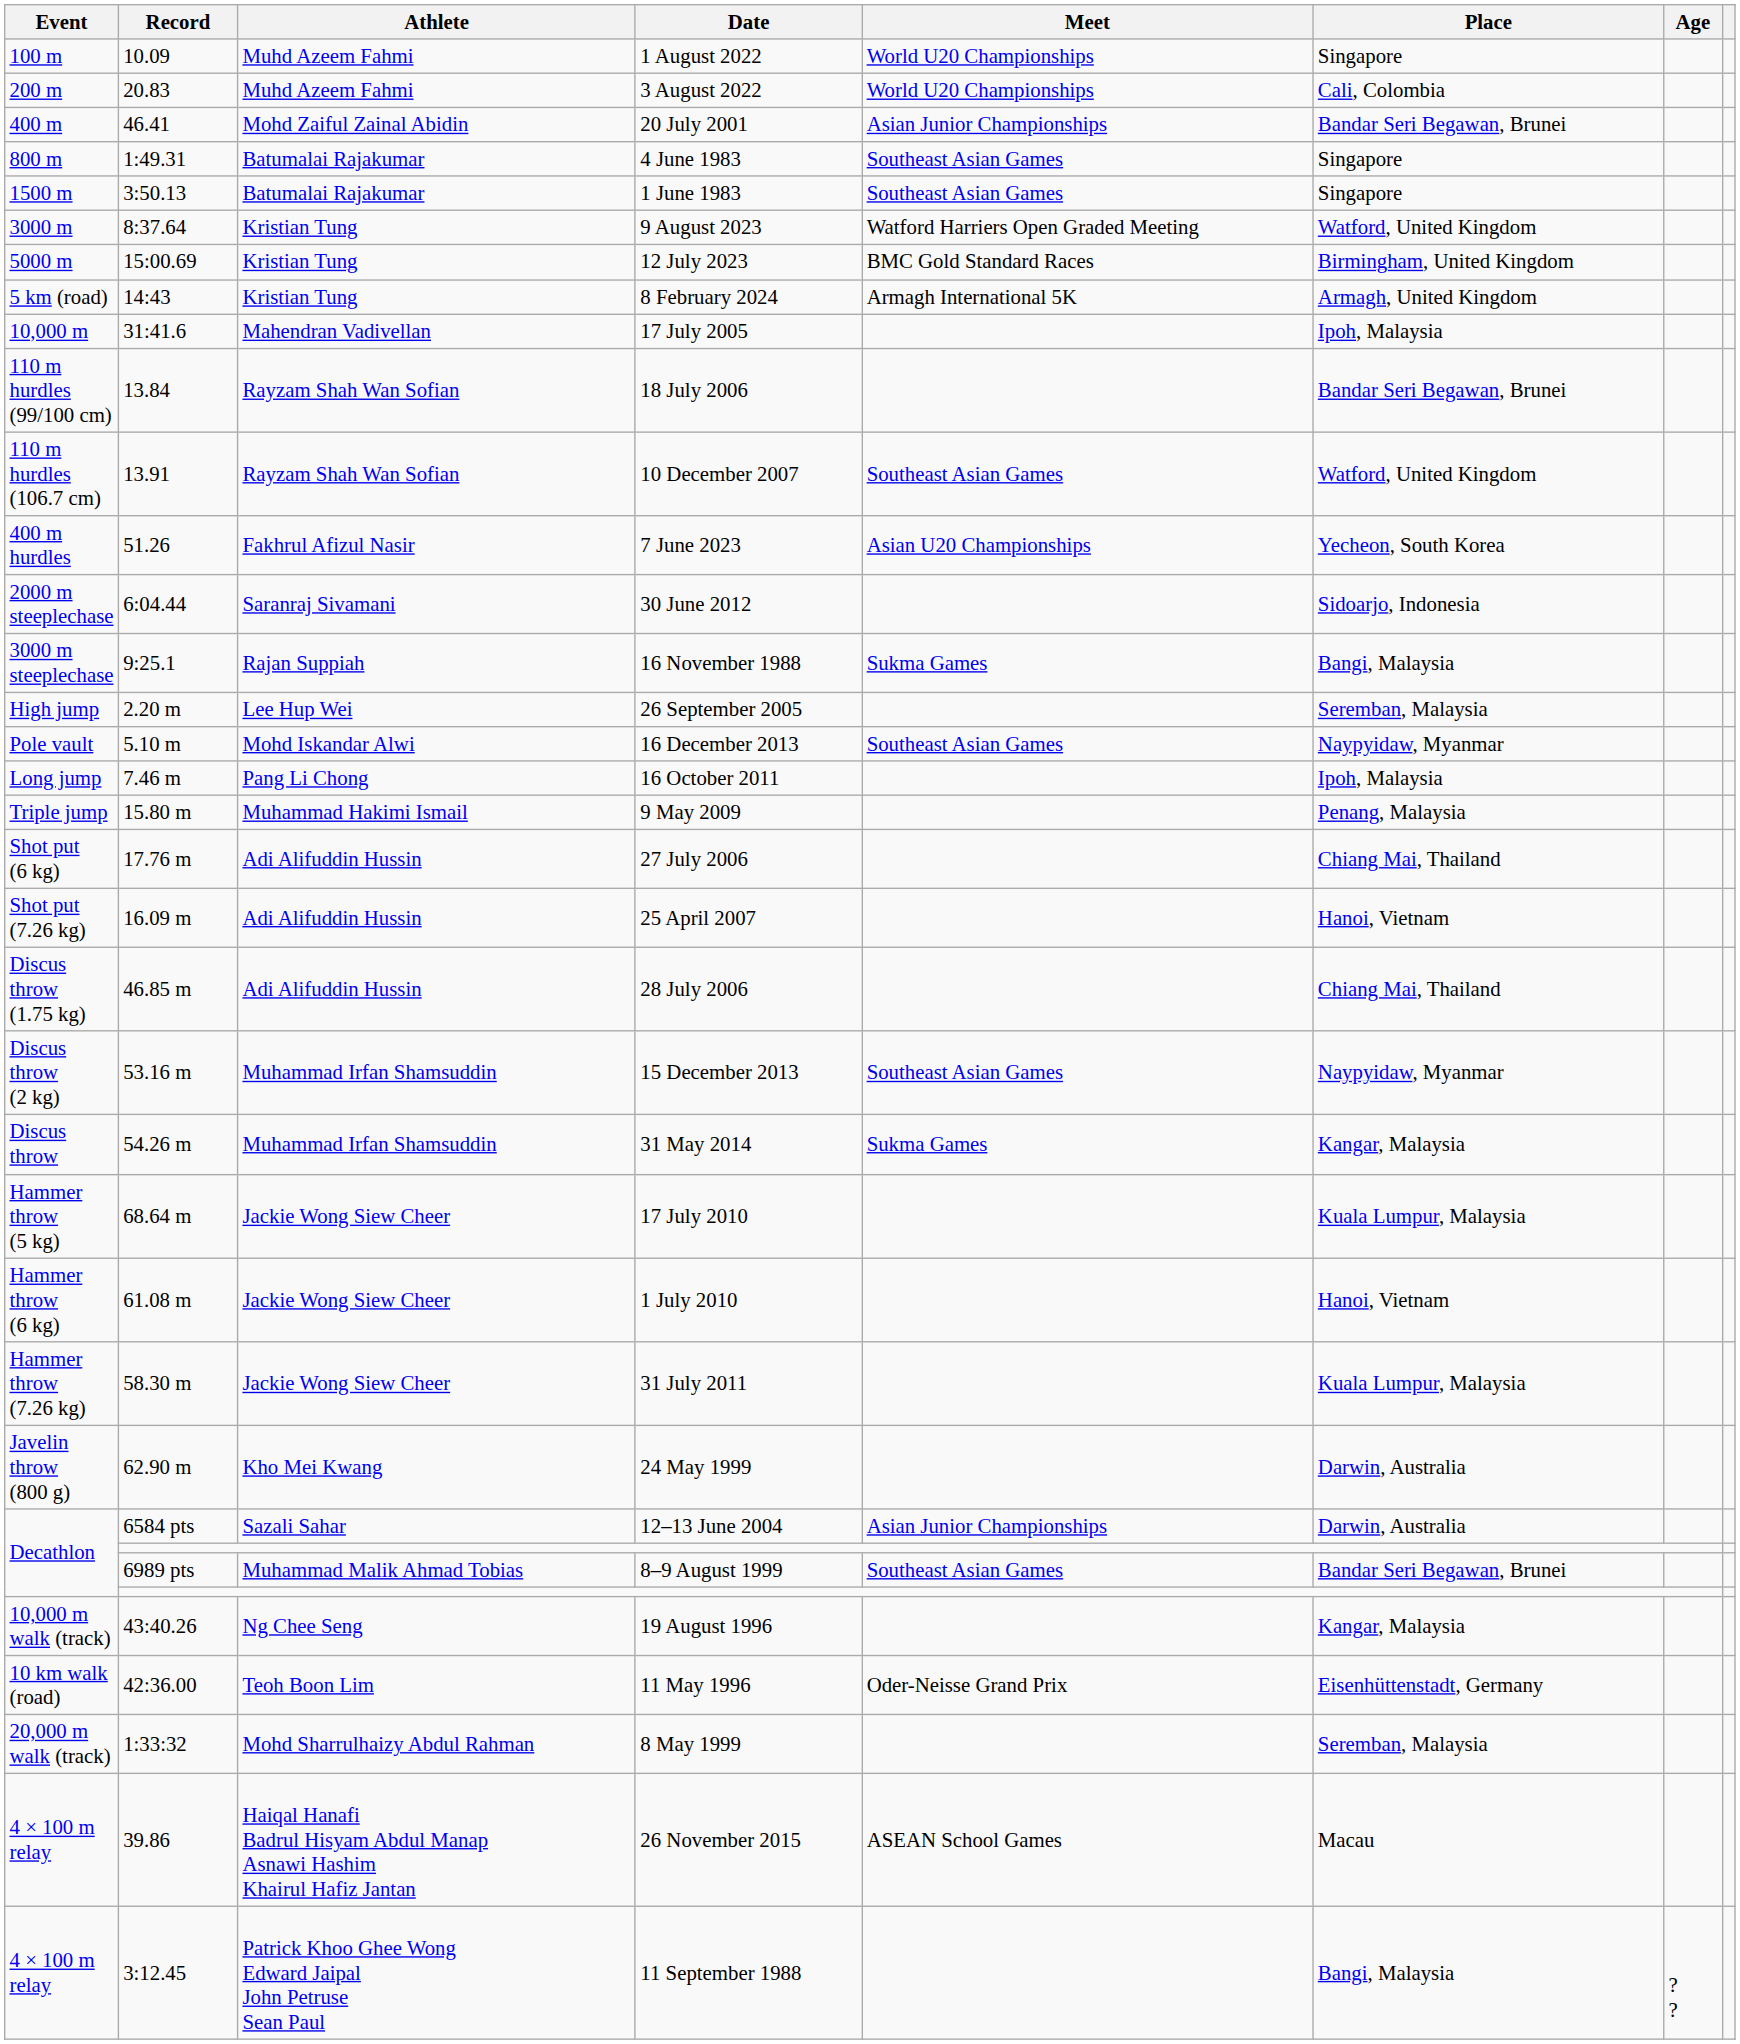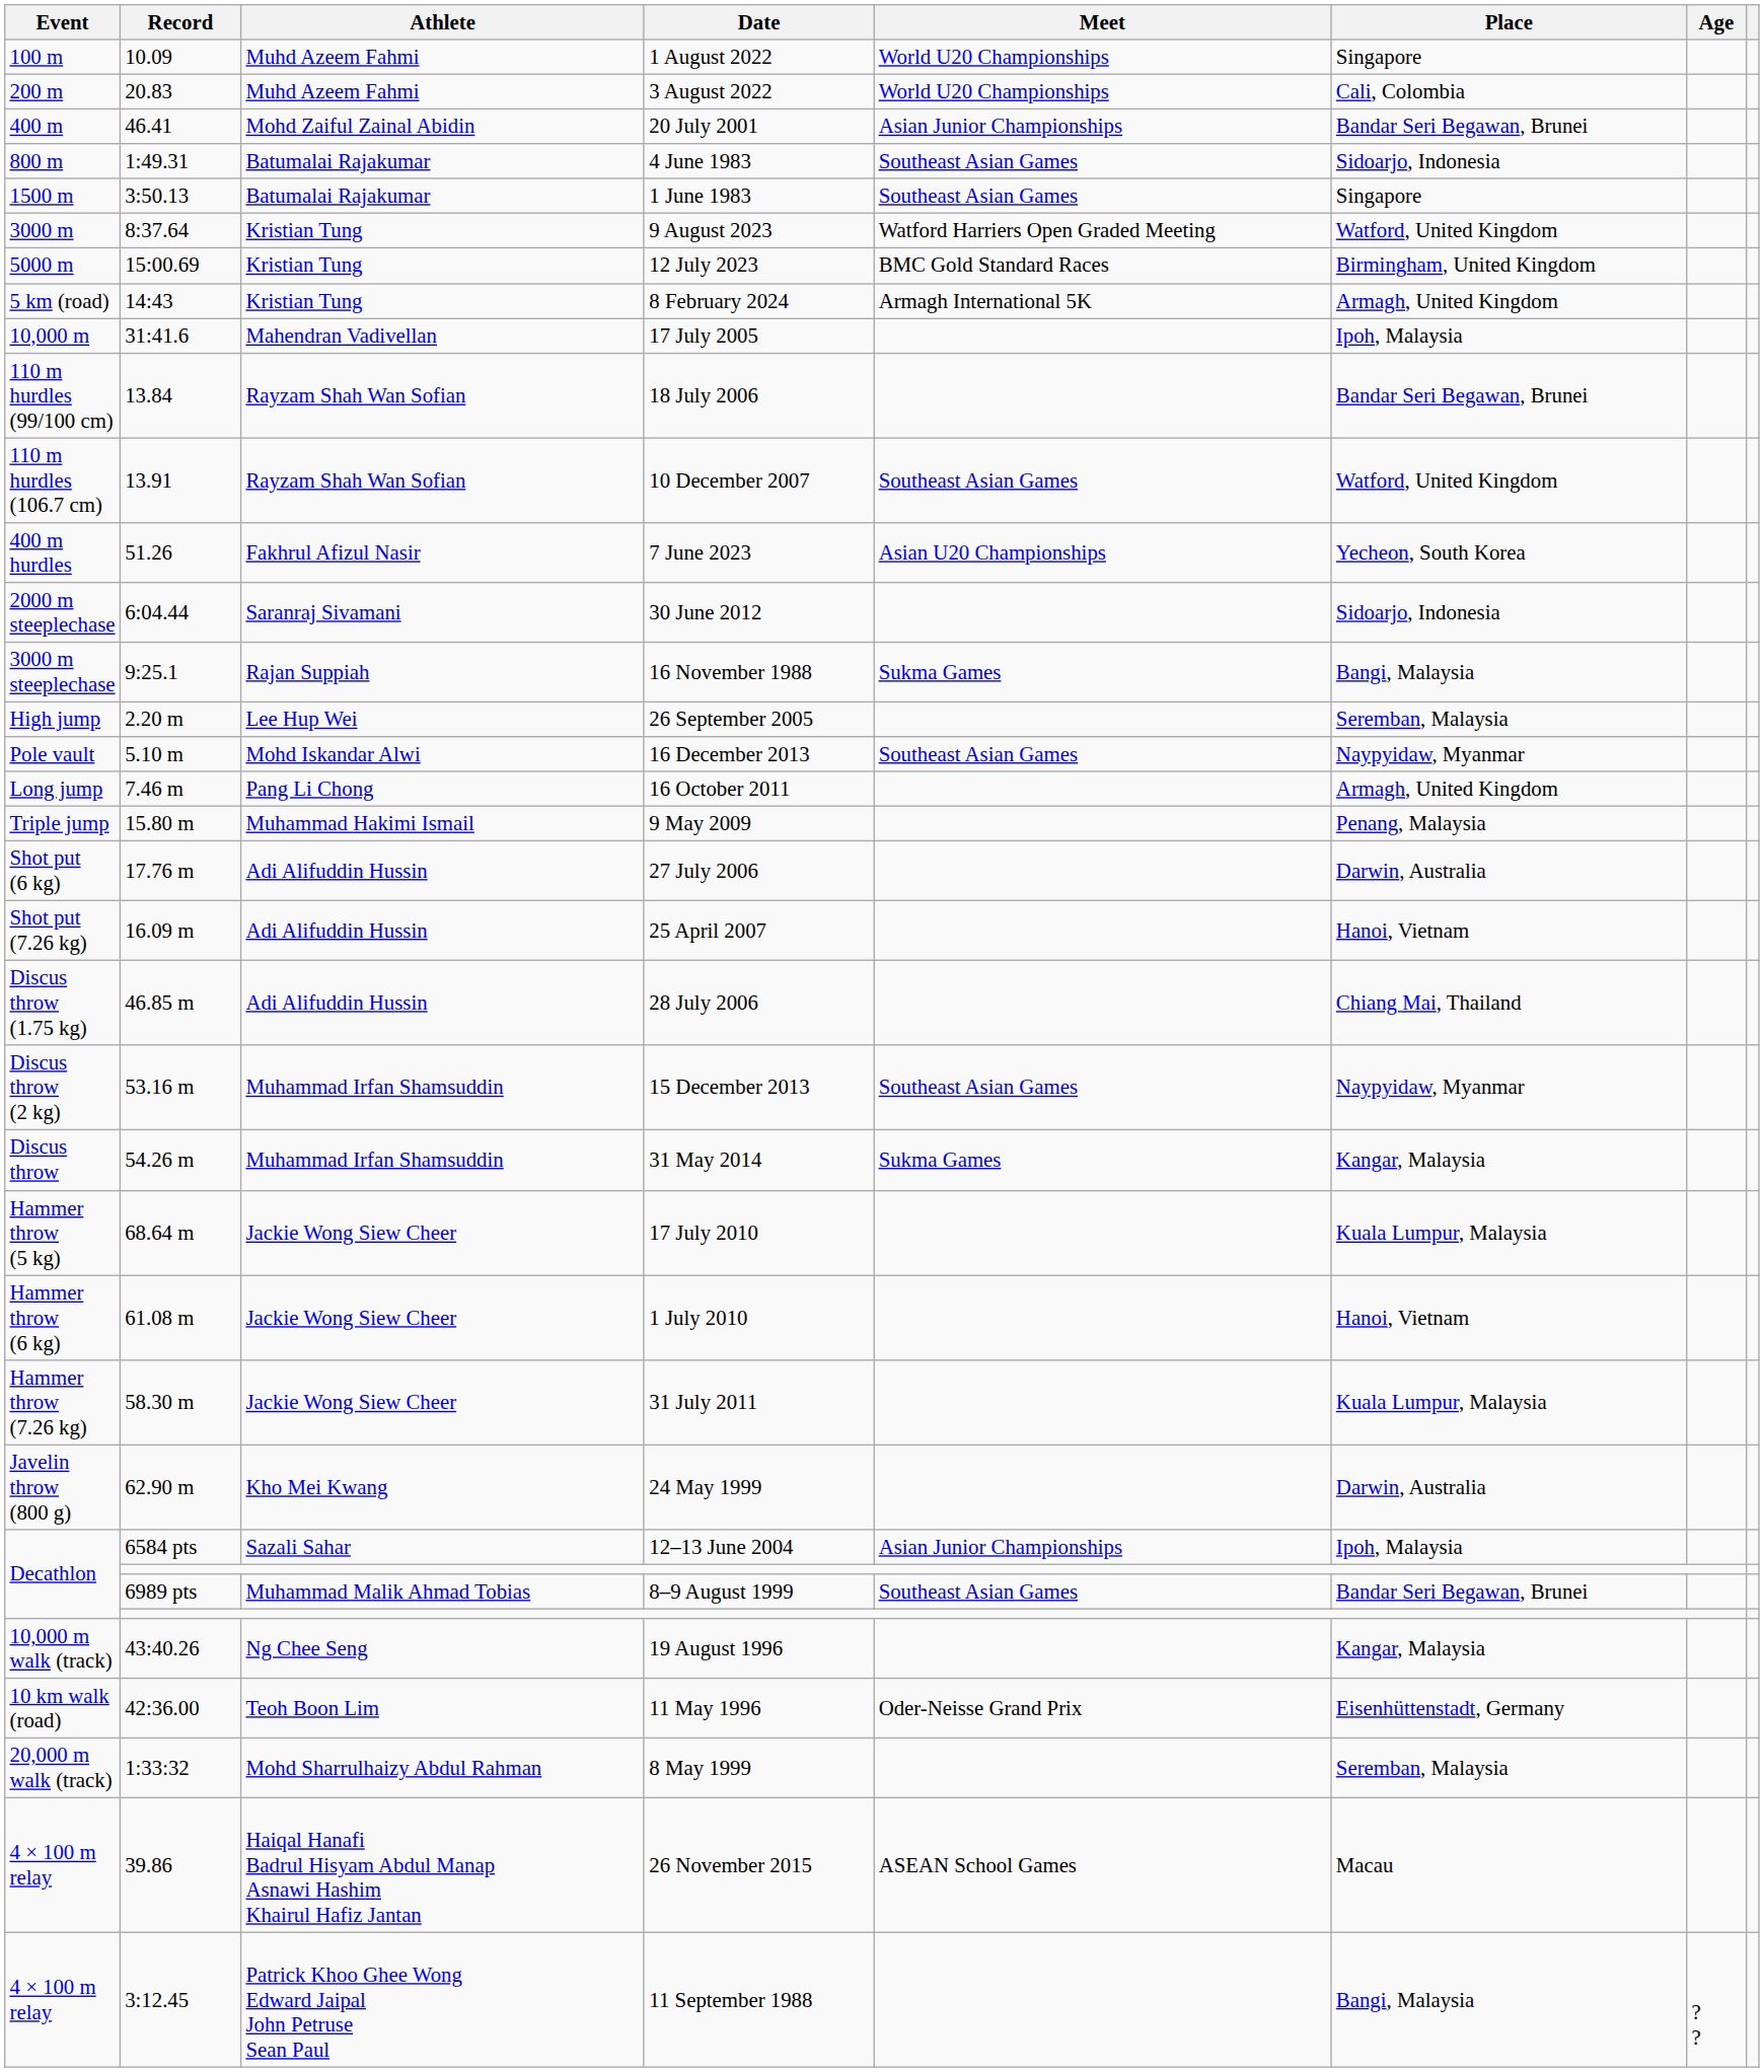 <table class="wikitable" style="font-size:95%; width: 100%;">
 <tr>
 <th width=50>Event</th>
 <th width=80>Record</th>
 <th>Athlete</th>
 <th>Date</th>
 <th>Meet</th>
 <th>Place</th>
 <th>Age</th>
 <th></th>
 </tr>
 <tr>
 <td><a href='#'>100 m</a></td>
 <td>10.09  </td>
 <td><a href='#'>Muhd Azeem Fahmi</a></td>
 <td>1 August 2022</td>
 <td><a href='#'>World U20 Championships</a></td>
 <td>Singapore</td>
 <td></td>
 <td></td>
 </tr>
 <tr>
 <td><a href='#'>200 m</a></td>
 <td>20.83  </td>
 <td><a href='#'>Muhd Azeem Fahmi</a></td>
 <td>3 August 2022</td>
 <td><a href='#'>World U20 Championships</a></td>
 <td><a href='#'>Cali</a>, Colombia</td>
 <td></td>
 <td></td>
 </tr>
 <tr>
 <td><a href='#'>400 m</a></td>
 <td>46.41</td>
 <td><a href='#'>Mohd Zaiful Zainal Abidin</a></td>
 <td>20 July 2001</td>
 <td><a href='#'>Asian Junior Championships</a></td>
 <td><a href='#'>Bandar Seri Begawan</a>, Brunei</td>
 <td></td>
 <td></td>
 </tr>
 <tr>
 <td><a href='#'>800 m</a></td>
 <td>1:49.31</td>
 <td><a href='#'>Batumalai Rajakumar</a></td>
 <td>4 June 1983</td>
 <td><a href='#'>Southeast Asian Games</a></td>
-<td>Singapore</td>
+<td><a href='#'>Sidoarjo</a>, Indonesia</td>
 <td></td>
 <td></td>
 </tr>
 <tr>
 <td><a href='#'>1500 m</a></td>
 <td>3:50.13</td>
 <td><a href='#'>Batumalai Rajakumar</a></td>
 <td>1 June 1983</td>
 <td><a href='#'>Southeast Asian Games</a></td>
 <td>Singapore</td>
 <td></td>
 <td></td>
 </tr>
 <tr>
 <td><a href='#'>3000 m</a></td>
 <td>8:37.64</td>
 <td><a href='#'>Kristian Tung</a></td>
 <td>9 August 2023</td>
 <td>Watford Harriers Open Graded Meeting</td>
 <td><a href='#'>Watford</a>, United Kingdom</td>
 <td></td>
 <td></td>
 </tr>
 <tr>
 <td><a href='#'>5000 m</a></td>
 <td>15:00.69</td>
 <td><a href='#'>Kristian Tung</a></td>
 <td>12 July 2023</td>
 <td>BMC Gold Standard Races</td>
 <td><a href='#'>Birmingham</a>, United Kingdom</td>
 <td></td>
 <td></td>
 </tr>
 <tr>
 <td><a href='#'>5 km</a> (road)</td>
 <td>14:43</td>
 <td><a href='#'>Kristian Tung</a></td>
 <td>8 February 2024</td>
 <td>Armagh International 5K</td>
 <td><a href='#'>Armagh</a>, United Kingdom</td>
 <td></td>
 <td></td>
 </tr>
 <tr>
 <td><a href='#'>10,000 m</a></td>
 <td>31:41.6 </td>
 <td><a href='#'>Mahendran Vadivellan</a></td>
 <td>17 July 2005</td>
 <td></td>
 <td><a href='#'>Ipoh</a>, Malaysia</td>
 <td></td>
 <td></td>
 </tr>
 <tr>
 <td><a href='#'>110 m hurdles</a> (99/100 cm)</td>
 <td>13.84</td>
 <td><a href='#'>Rayzam Shah Wan Sofian</a></td>
 <td>18 July 2006</td>
 <td></td>
 <td><a href='#'>Bandar Seri Begawan</a>, Brunei</td>
 <td></td>
 <td></td>
 </tr>
 <tr>
 <td><a href='#'>110 m hurdles</a> (106.7 cm)</td>
 <td>13.91</td>
 <td><a href='#'>Rayzam Shah Wan Sofian</a></td>
 <td>10 December 2007</td>
 <td><a href='#'>Southeast Asian Games</a></td>
 <td><a href='#'>Watford</a>, United Kingdom</td>
 <td></td>
 <td></td>
 </tr>
 <tr>
 <td><a href='#'>400 m hurdles</a></td>
 <td>51.26</td>
 <td><a href='#'>Fakhrul Afizul Nasir</a></td>
 <td>7 June 2023</td>
 <td><a href='#'>Asian U20 Championships</a></td>
 <td><a href='#'>Yecheon</a>, South Korea</td>
 <td></td>
 <td></td>
 </tr>
 <tr>
 <td><a href='#'>2000 m steeplechase</a></td>
 <td>6:04.44</td>
 <td><a href='#'>Saranraj Sivamani</a></td>
 <td>30 June 2012</td>
 <td></td>
 <td><a href='#'>Sidoarjo</a>, Indonesia</td>
 <td></td>
 <td></td>
 </tr>
 <tr>
 <td><a href='#'>3000 m steeplechase</a></td>
 <td>9:25.1 </td>
 <td><a href='#'>Rajan Suppiah</a></td>
 <td>16 November 1988</td>
 <td><a href='#'>Sukma Games</a></td>
 <td><a href='#'>Bangi</a>, Malaysia</td>
 <td></td>
 <td></td>
 </tr>
 <tr>
 <td><a href='#'>High jump</a></td>
 <td>2.20 m</td>
 <td><a href='#'>Lee Hup Wei</a></td>
 <td>26 September 2005</td>
 <td></td>
 <td><a href='#'>Seremban</a>, Malaysia</td>
 <td></td>
 <td></td>
 </tr>
 <tr>
 <td><a href='#'>Pole vault</a></td>
 <td>5.10 m</td>
 <td><a href='#'>Mohd Iskandar Alwi</a></td>
 <td>16 December 2013</td>
 <td><a href='#'>Southeast Asian Games</a></td>
 <td><a href='#'>Naypyidaw</a>, Myanmar</td>
 <td></td>
 <td></td>
 </tr>
 <tr>
 <td><a href='#'>Long jump</a></td>
 <td>7.46 m</td>
 <td><a href='#'>Pang Li Chong</a></td>
 <td>16 October 2011</td>
 <td></td>
-<td><a href='#'>Ipoh</a>, Malaysia</td>
+<td><a href='#'>Armagh</a>, United Kingdom</td>
 <td></td>
 <td></td>
 </tr>
 <tr>
 <td><a href='#'>Triple jump</a></td>
 <td>15.80 m</td>
 <td><a href='#'>Muhammad Hakimi Ismail</a></td>
 <td>9 May 2009</td>
 <td></td>
 <td><a href='#'>Penang</a>, Malaysia</td>
 <td></td>
 <td></td>
 </tr>
 <tr>
 <td><a href='#'>Shot put</a><br>(6 kg)</td>
 <td>17.76 m</td>
 <td><a href='#'>Adi Alifuddin Hussin</a></td>
 <td>27 July 2006</td>
 <td></td>
-<td><a href='#'>Chiang Mai</a>, Thailand</td>
+<td><a href='#'>Darwin</a>, Australia</td>
 <td></td>
 <td></td>
 </tr>
 <tr>
 <td><a href='#'>Shot put</a><br>(7.26 kg)</td>
 <td>16.09 m</td>
 <td><a href='#'>Adi Alifuddin Hussin</a></td>
 <td>25 April 2007</td>
 <td></td>
 <td><a href='#'>Hanoi</a>, Vietnam</td>
 <td></td>
 <td></td>
 </tr>
 <tr>
 <td><a href='#'>Discus throw</a><br>(1.75 kg)</td>
 <td>46.85 m</td>
 <td><a href='#'>Adi Alifuddin Hussin</a></td>
 <td>28 July 2006</td>
 <td></td>
 <td><a href='#'>Chiang Mai</a>, Thailand</td>
 <td></td>
 <td></td>
 </tr>
 <tr>
 <td><a href='#'>Discus throw</a><br>(2 kg)</td>
 <td>53.16 m</td>
 <td><a href='#'>Muhammad Irfan Shamsuddin</a></td>
 <td>15 December 2013</td>
 <td><a href='#'>Southeast Asian Games</a></td>
 <td><a href='#'>Naypyidaw</a>, Myanmar</td>
 <td></td>
 <td></td>
 </tr>
 <tr>
 <td><a href='#'>Discus throw</a></td>
 <td>54.26 m</td>
 <td><a href='#'>Muhammad Irfan Shamsuddin</a></td>
 <td>31 May 2014</td>
 <td><a href='#'>Sukma Games</a></td>
 <td><a href='#'>Kangar</a>, Malaysia</td>
 <td></td>
 <td></td>
 </tr>
 <tr>
 <td><a href='#'>Hammer throw</a><br>(5 kg)</td>
 <td>68.64 m</td>
 <td><a href='#'>Jackie Wong Siew Cheer</a></td>
 <td>17 July 2010</td>
 <td></td>
 <td><a href='#'>Kuala Lumpur</a>, Malaysia</td>
 <td></td>
 <td></td>
 </tr>
 <tr>
 <td><a href='#'>Hammer throw</a><br>(6 kg)</td>
 <td>61.08 m</td>
 <td><a href='#'>Jackie Wong Siew Cheer</a></td>
 <td>1 July 2010</td>
 <td></td>
 <td><a href='#'>Hanoi</a>, Vietnam</td>
 <td></td>
 <td></td>
 </tr>
 <tr>
 <td><a href='#'>Hammer throw</a><br>(7.26 kg)</td>
 <td>58.30 m</td>
 <td><a href='#'>Jackie Wong Siew Cheer</a></td>
 <td>31 July 2011</td>
 <td></td>
 <td><a href='#'>Kuala Lumpur</a>, Malaysia</td>
 <td></td>
 <td></td>
 </tr>
 <tr>
 <td><a href='#'>Javelin throw</a><br>(800 g)</td>
 <td>62.90 m</td>
 <td><a href='#'>Kho Mei Kwang</a></td>
 <td>24 May 1999</td>
 <td></td>
 <td><a href='#'>Darwin</a>, Australia</td>
 <td></td>
 <td></td>
 </tr>
 <tr>
 <td rowspan=4><a href='#'>Decathlon</a></td>
 <td>6584 pts</td>
 <td><a href='#'>Sazali Sahar</a></td>
 <td>12–13 June 2004</td>
 <td><a href='#'>Asian Junior Championships</a></td>
-<td><a href='#'>Darwin</a>, Australia</td>
+<td><a href='#'>Ipoh</a>, Malaysia</td>
 <td></td>
 <td></td>
 </tr>
 <tr>
 <td colspan=6></td>
 <td></td>
 </tr>
 <tr>
 <td>6989 pts </td>
 <td><a href='#'>Muhammad Malik Ahmad Tobias</a></td>
 <td>8–9 August 1999</td>
 <td><a href='#'>Southeast Asian Games</a></td>
 <td><a href='#'>Bandar Seri Begawan</a>, Brunei</td>
 <td></td>
 <td></td>
 </tr>
 <tr>
 <td colspan=6></td>
 <td></td>
 </tr>
 <tr>
 <td><a href='#'>10,000 m walk</a> (track)</td>
 <td>43:40.26</td>
 <td><a href='#'>Ng Chee Seng</a></td>
 <td>19 August 1996</td>
 <td></td>
 <td><a href='#'>Kangar</a>, Malaysia</td>
 <td></td>
 <td></td>
 </tr>
 <tr>
 <td><a href='#'>10 km walk</a> (road)</td>
 <td>42:36.00</td>
 <td><a href='#'>Teoh Boon Lim</a></td>
 <td>11 May 1996</td>
 <td>Oder-Neisse Grand Prix</td>
 <td><a href='#'>Eisenhüttenstadt</a>, Germany</td>
 <td></td>
 <td></td>
 </tr>
 <tr>
 <td><a href='#'>20,000 m walk</a> (track)</td>
 <td>1:33:32</td>
 <td><a href='#'>Mohd Sharrulhaizy Abdul Rahman</a></td>
 <td>8 May 1999</td>
 <td></td>
 <td><a href='#'>Seremban</a>, Malaysia</td>
 <td></td>
 <td></td>
 </tr>
 <tr>
 <td><a href='#'>4 × 100 m relay</a></td>
 <td>39.86</td>
 <td><br><a href='#'>Haiqal Hanafi</a><br><a href='#'>Badrul Hisyam Abdul Manap</a><br><a href='#'>Asnawi Hashim</a><br><a href='#'>Khairul Hafiz Jantan</a></td>
 <td>26 November 2015</td>
 <td>ASEAN School Games</td>
 <td>Macau</td>
 <td><br><br><br></td>
 <td></td>
 </tr>
 <tr>
 <td><a href='#'>4 × 100 m relay</a></td>
 <td>3:12.45</td>
 <td><br><a href='#'>Patrick Khoo Ghee Wong</a><br><a href='#'>Edward Jaipal</a><br><a href='#'>John Petruse</a><br><a href='#'>Sean Paul</a></td>
 <td>11 September 1988</td>
 <td></td>
 <td><a href='#'>Bangi</a>, Malaysia</td>
 <td><br><br>?<br>?</td>
 <td></td>
 </tr>
 </table>
